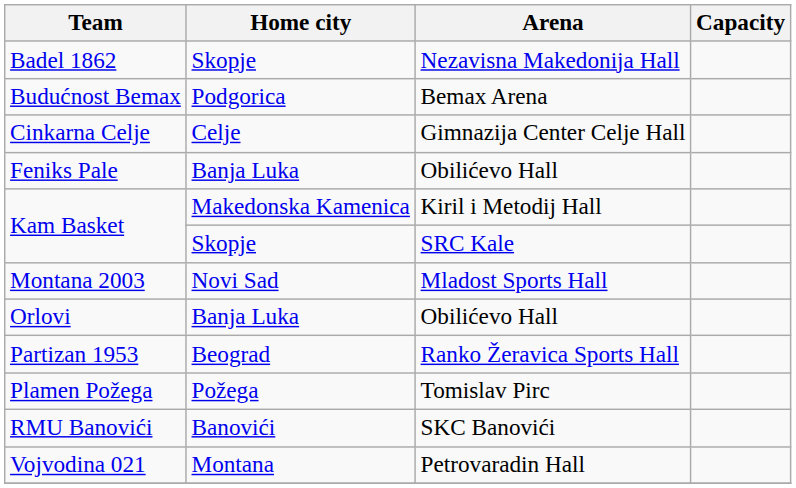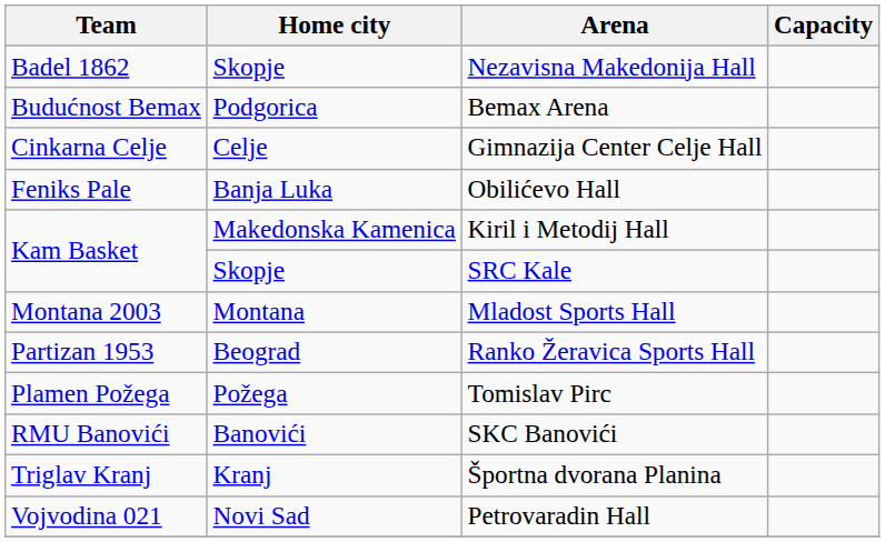 <table class="wikitable sortable">
 <tr>
 <th>Team</th>
 <th>Home city</th>
 <th>Arena</th>
 <th>Capacity</th>
 </tr>
 <tr>
 <td><a href='#'>Badel 1862</a></td>
 <td><a href='#'>Skopje</a></td>
 <td><a href='#'>Nezavisna Makedonija Hall</a></td>
 <td style="text-align:center"></td>
 </tr>
 <tr>
 <td><a href='#'>Budućnost Bemax</a></td>
 <td><a href='#'>Podgorica</a></td>
 <td>Bemax Arena</td>
 <td style="text-align:center"></td>
 </tr>
 <tr>
 <td><a href='#'>Cinkarna Celje</a></td>
 <td><a href='#'>Celje</a></td>
 <td>Gimnazija Center Celje Hall</td>
 <td style="text-align:center"></td>
 </tr>
 <tr>
 <td><a href='#'>Feniks Pale</a></td>
 <td><a href='#'>Banja Luka</a></td>
 <td>Obilićevo Hall</td>
 <td style="text-align:center"></td>
 </tr>
 <tr>
 <td rowspan=2><a href='#'>Kam Basket</a></td>
 <td><a href='#'>Makedonska Kamenica</a></td>
 <td>Kiril i Metodij Hall</td>
 <td style="text-align:center"></td>
 </tr>
 <tr>
 <td><a href='#'>Skopje</a></td>
 <td><a href='#'>SRC Kale</a></td>
 <td style="text-align:center"></td>
 </tr>
 <tr>
 <td><a href='#'>Montana 2003</a></td>
-<td><a href='#'>Novi Sad</a></td>
+<td><a href='#'>Montana</a></td>
 <td><a href='#'>Mladost Sports Hall</a></td>
-<td style="text-align:center"></td>
-</tr>
-<tr>
-<td><a href='#'>Orlovi</a></td>
-<td><a href='#'>Banja Luka</a></td>
-<td>Obilićevo Hall</td>
 <td style="text-align:center"></td>
 </tr>
 <tr>
 <td><a href='#'>Partizan 1953</a></td>
 <td><a href='#'>Beograd</a></td>
 <td><a href='#'>Ranko Žeravica Sports Hall</a></td>
 <td style="text-align:center"></td>
 </tr>
 <tr>
 <td><a href='#'>Plamen Požega</a></td>
 <td><a href='#'>Požega</a></td>
 <td>Tomislav Pirc</td>
 <td style="text-align:center"></td>
 </tr>
 <tr>
 <td><a href='#'>RMU Banovići</a></td>
 <td><a href='#'>Banovići</a></td>
 <td>SKC Banovići</td>
 <td style="text-align:center"></td>
 </tr>
 <tr>
+<td><a href='#'>Triglav Kranj</a></td>
+<td><a href='#'>Kranj</a></td>
+<td>Športna dvorana Planina</td>
+<td style="text-align:center"></td>
+</tr>
+<tr>
 <td><a href='#'>Vojvodina 021</a></td>
-<td><a href='#'>Montana</a></td>
+<td><a href='#'>Novi Sad</a></td>
 <td>Petrovaradin Hall</td>
 <td style="text-align:center"></td>
 </tr>
 <tr>
 </tr>
 </table>
